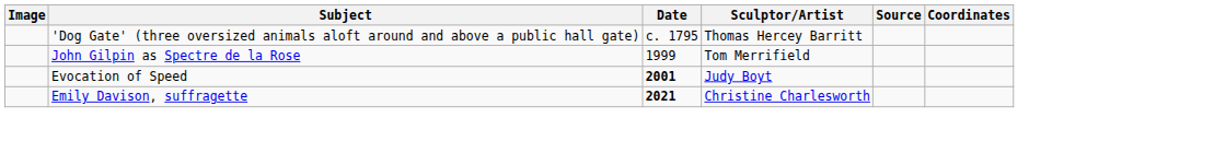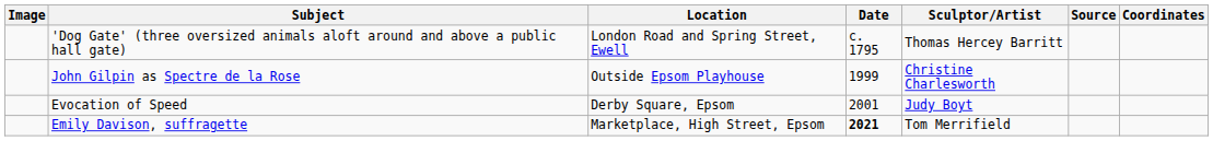 <table class="wikitable sortable">
 <tr>
 <th>Image</th>
 <th>Subject</th>
+<th>Location</th>
 <th>Date</th>
 <th>Sculptor/Artist</th>
 <th>Source</th>
 <th>Coordinates</th>
 </tr>
 <tr>
 <td></td>
 <td>'Dog Gate' (three oversized animals aloft around and above a public hall gate)</td>
+<td>London Road and Spring Street, <a href='#'>Ewell</a></td>
 <td>c. 1795</td>
 <td>Thomas Hercey Barritt</td>
 <td></td>
 <td></td>
 </tr>
 <tr>
 <td></td>
 <td><a href='#'>John Gilpin</a> as <a href='#'>Spectre de la Rose</a></td>
+<td>Outside <a href='#'>Epsom Playhouse</a></td>
 <td>1999</td>
-<td>Tom Merrifield</td>
+<td><a href='#'>Christine Charlesworth</a></td>
 <td></td>
 <td></td>
 </tr>
 <tr>
 <td></td>
 <td>Evocation of Speed<br></td>
-<td><strong>2001</strong></td>
+<td>Derby Square, Epsom</td>
+<td>2001</td>
 <td><a href='#'>Judy Boyt</a></td>
 <td></td>
 <td></td>
 </tr>
 <tr>
 <td></td>
 <td><a href='#'>Emily Davison</a>, <a href='#'>suffragette</a></td>
+<td>Marketplace, High Street, Epsom</td>
 <td><strong>2021</strong></td>
-<td><a href='#'>Christine Charlesworth</a></td>
+<td>Tom Merrifield</td>
 <td></td>
 <td></td>
 </tr>
 </table>
